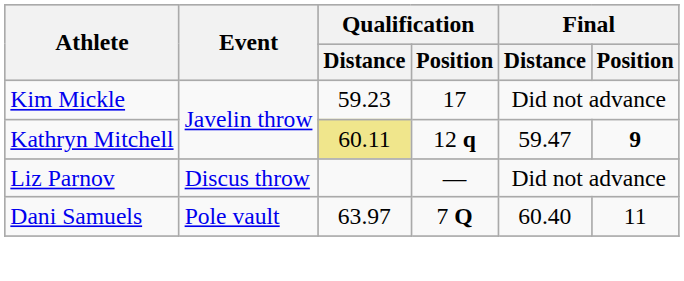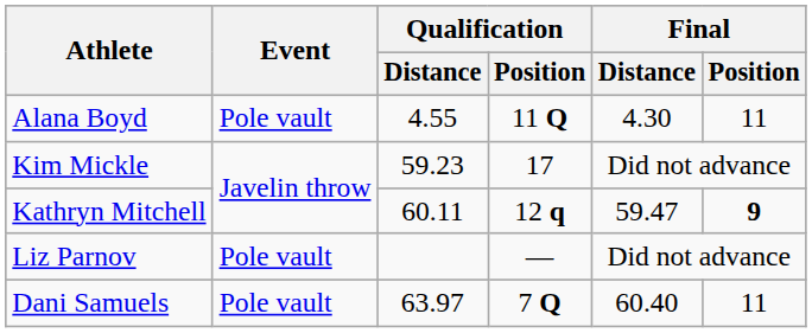 <table class=wikitable style="font-size:90%">
 <tr>
 <th rowspan="2">Athlete</th>
 <th rowspan="2">Event</th>
 <th colspan="2">Qualification</th>
 <th colspan="2">Final</th>
 </tr>
 <tr style="font-size:95%">
 <th>Distance</th>
 <th>Position</th>
 <th>Distance</th>
 <th>Position</th>
 </tr>
 <tr align=center>
+<td align=left><a href='#'>Alana Boyd</a></td>
+<td align=left><a href='#'>Pole vault</a></td>
+<td>4.55</td>
+<td>11 <strong>Q</strong></td>
+<td>4.30</td>
+<td>11</td>
+</tr>
+<tr align=center>
 <td align=left><a href='#'>Kim Mickle</a></td>
 <td align=left rowspan=2><a href='#'>Javelin throw</a></td>
 <td>59.23</td>
 <td>17</td>
 <td colspan=2>Did not advance</td>
 </tr>
 <tr align=center>
 <td align=left><a href='#'>Kathryn Mitchell</a></td>
-<td style="background: khaki;">60.11</td>
+<td>60.11</td>
 <td>12 <strong>q</strong></td>
 <td>59.47</td>
 <td><strong>9</strong></td>
 </tr>
 <tr align=center>
 <td align=left><a href='#'>Liz Parnov</a></td>
-<td align=left><a href='#'>Discus throw</a></td>
+<td align=left><a href='#'>Pole vault</a></td>
 <td></td>
 <td>—</td>
 <td colspan=2>Did not advance</td>
 </tr>
 <tr align=center>
 <td align=left><a href='#'>Dani Samuels</a></td>
 <td align=left><a href='#'>Pole vault</a></td>
 <td>63.97</td>
 <td>7 <strong>Q</strong></td>
 <td>60.40</td>
 <td>11</td>
 </tr>
 </table>
